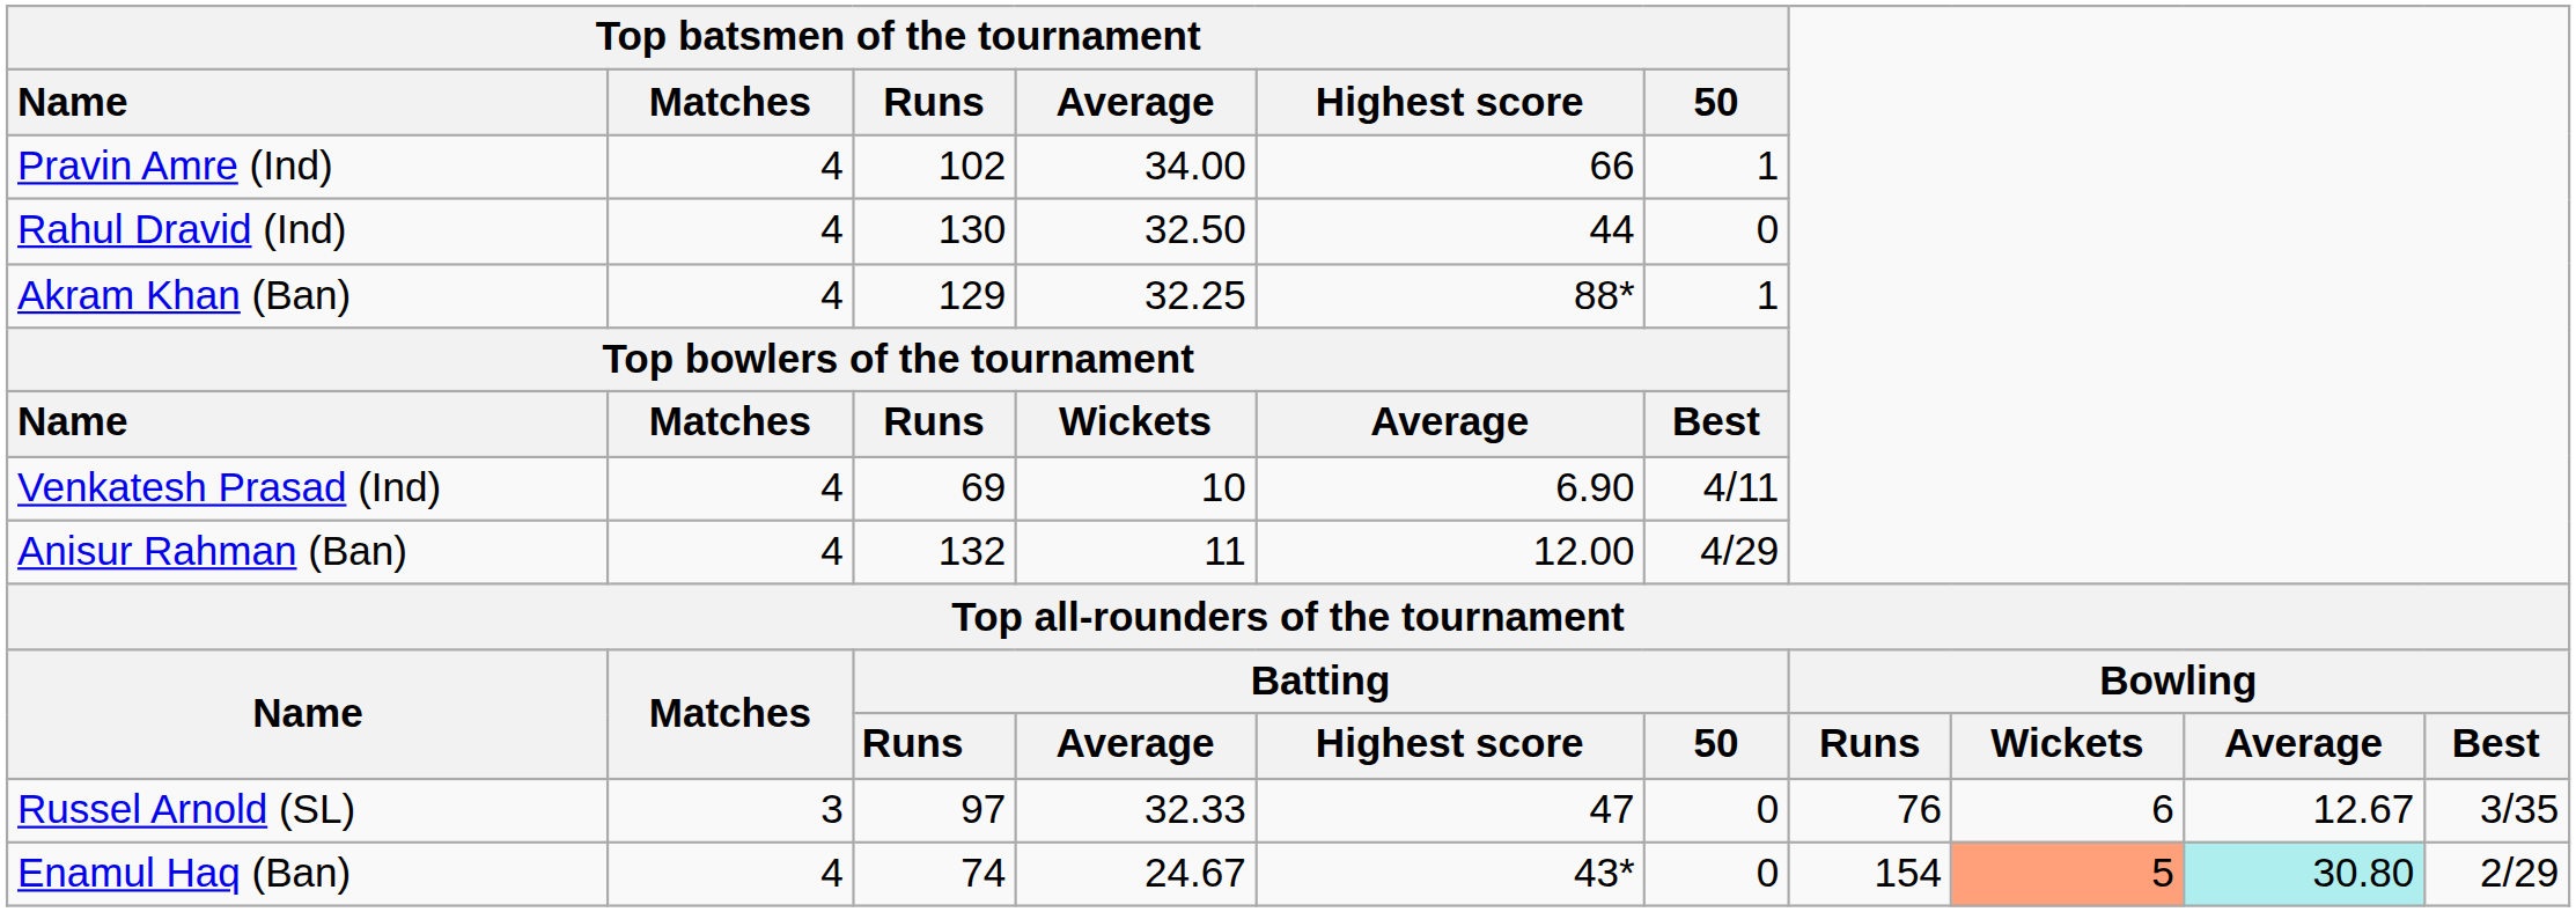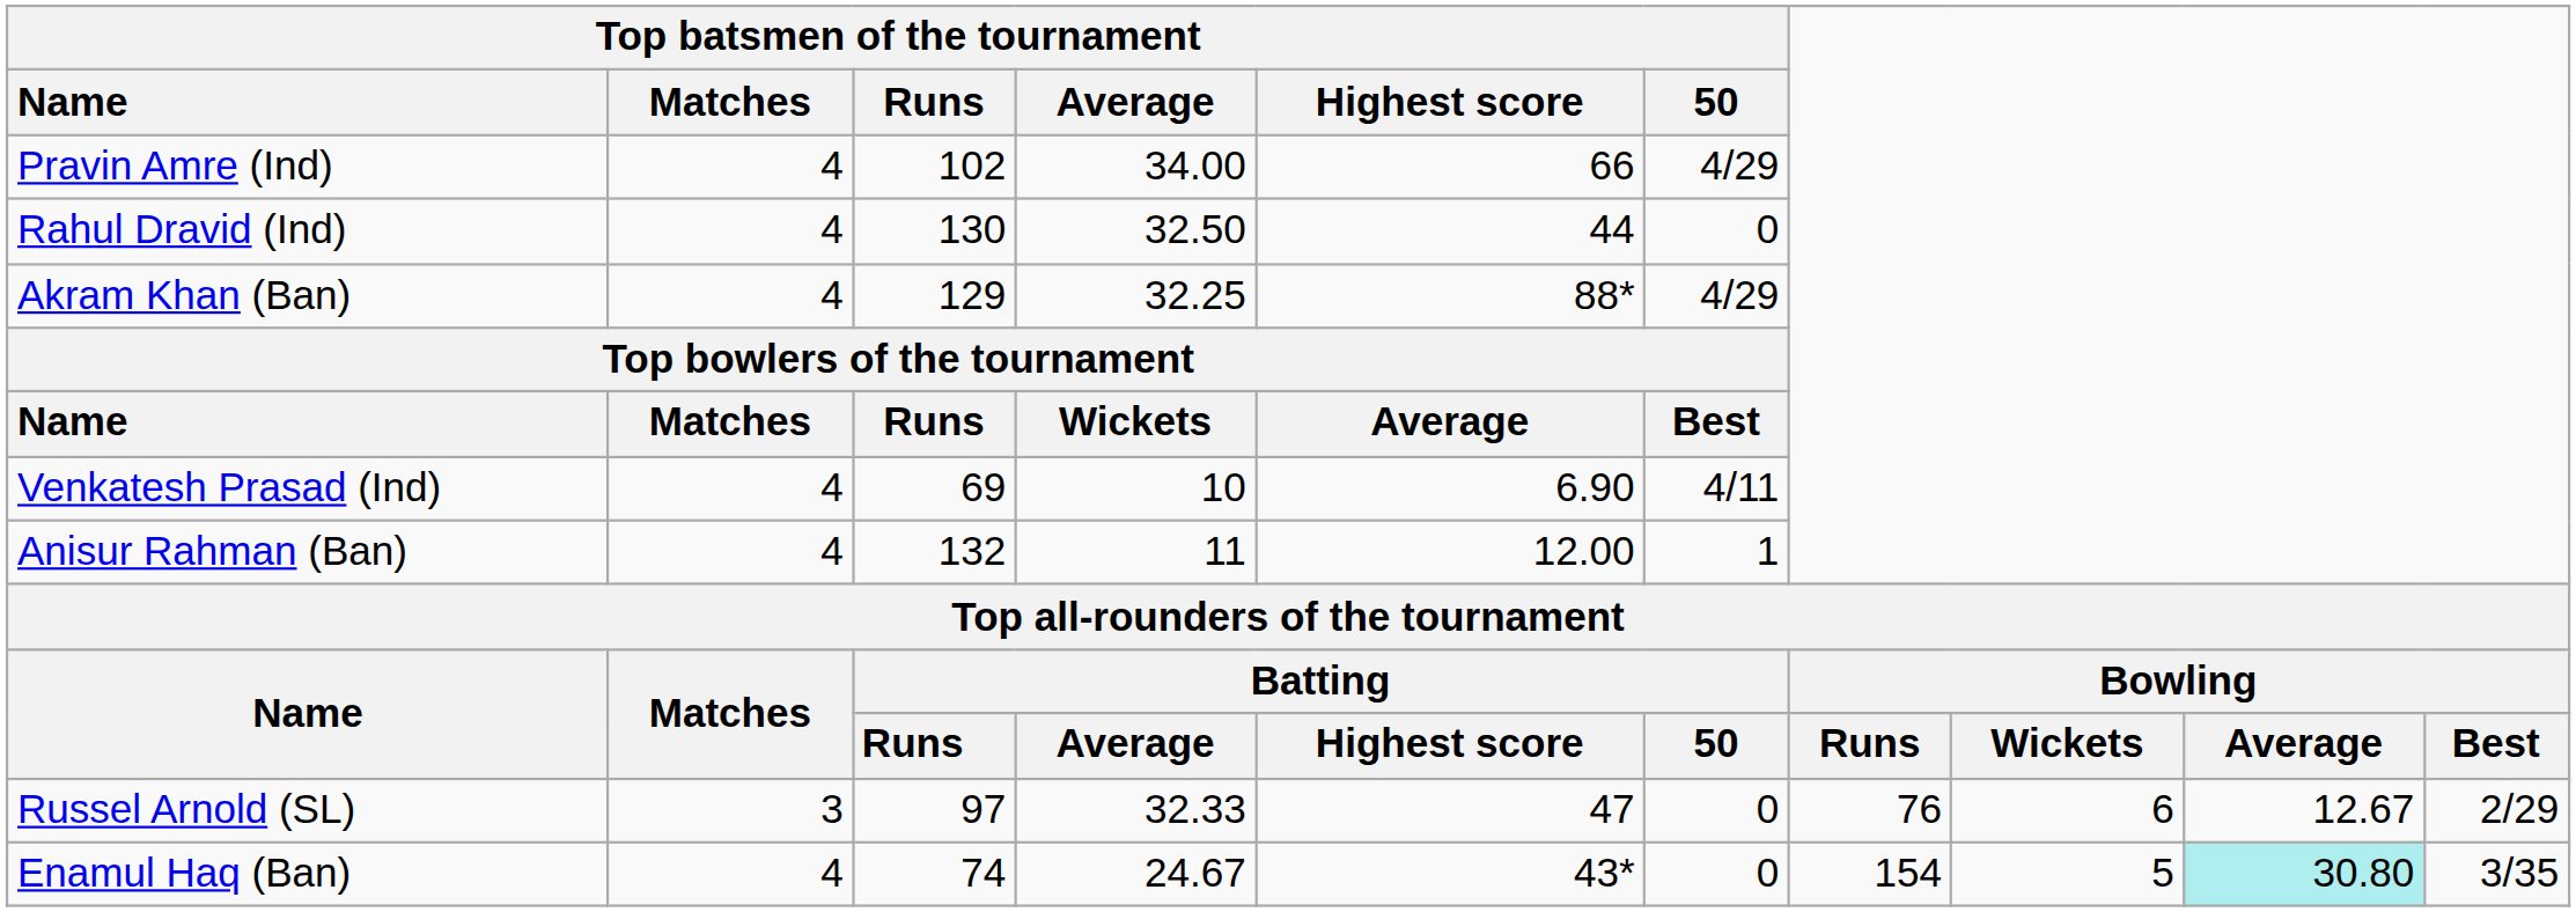 <table class="wikitable"  style="margin:1em auto 1em auto; width:80%;">
 <tr>
 <th colspan=6>Top batsmen of the tournament</th>
 </tr>
 <tr>
 <th style="text-align:left;">Name</th>
 <th>Matches</th>
 <th>Runs</th>
 <th>Average</th>
 <th>Highest score</th>
 <th>50</th>
 </tr>
 <tr style="text-align:right;">
 <td style="text-align:left;"><a href='#'>Pravin Amre</a> (Ind)</td>
 <td>4</td>
 <td>102</td>
 <td>34.00</td>
 <td>66</td>
-<td>1</td>
+<td>4/29</td>
 </tr>
 <tr style="text-align:right;">
 <td style="text-align:left;"><a href='#'>Rahul Dravid</a> (Ind)</td>
 <td>4</td>
 <td>130</td>
 <td>32.50</td>
 <td>44</td>
 <td>0</td>
 </tr>
 <tr style="text-align:right;">
 <td style="text-align:left;"><a href='#'>Akram Khan</a> (Ban)</td>
 <td>4</td>
 <td>129</td>
 <td>32.25</td>
 <td>88*</td>
-<td>1</td>
+<td>4/29</td>
 </tr>
 <tr>
 <th colspan=6>Top bowlers of the tournament</th>
 </tr>
 <tr>
 <th style="text-align:left;">Name</th>
 <th>Matches</th>
 <th>Runs</th>
 <th>Wickets</th>
 <th>Average</th>
 <th>Best</th>
 </tr>
 <tr style="text-align:right;">
 <td style="text-align:left;"><a href='#'>Venkatesh Prasad</a> (Ind)</td>
 <td>4</td>
 <td>69</td>
 <td>10</td>
 <td>6.90</td>
 <td>4/11</td>
 </tr>
 <tr style="text-align:right;">
 <td style="text-align:left;"><a href='#'>Anisur Rahman</a> (Ban)</td>
 <td>4</td>
 <td>132</td>
 <td>11</td>
 <td>12.00</td>
-<td>4/29</td>
+<td>1</td>
 </tr>
 <tr>
 <th colspan=10>Top all-rounders of the tournament</th>
 </tr>
 <tr>
 <th rowspan=2>Name</th>
 <th rowspan=2>Matches</th>
 <th colspan=4>Batting</th>
 <th colspan=4>Bowling</th>
 </tr>
 <tr>
 <th style="text-align:left;">Runs</th>
 <th>Average</th>
 <th>Highest score</th>
 <th>50</th>
 <th>Runs</th>
 <th>Wickets</th>
 <th>Average</th>
 <th>Best</th>
 </tr>
 <tr style="text-align:right;">
 <td style="text-align:left;"><a href='#'>Russel Arnold</a> (SL)</td>
 <td>3</td>
 <td>97</td>
 <td>32.33</td>
 <td>47</td>
 <td>0</td>
 <td>76</td>
 <td>6</td>
 <td>12.67</td>
-<td>3/35</td>
+<td>2/29</td>
 </tr>
 <tr style="text-align:right;">
 <td style="text-align:left;"><a href='#'>Enamul Haq</a> (Ban)</td>
 <td>4</td>
 <td>74</td>
 <td>24.67</td>
 <td>43*</td>
 <td>0</td>
 <td>154</td>
-<td style="background: lightsalmon;">5</td>
+<td>5</td>
 <td style="background: paleturquoise;">30.80</td>
-<td>2/29</td>
+<td>3/35</td>
 </tr>
 </table>
